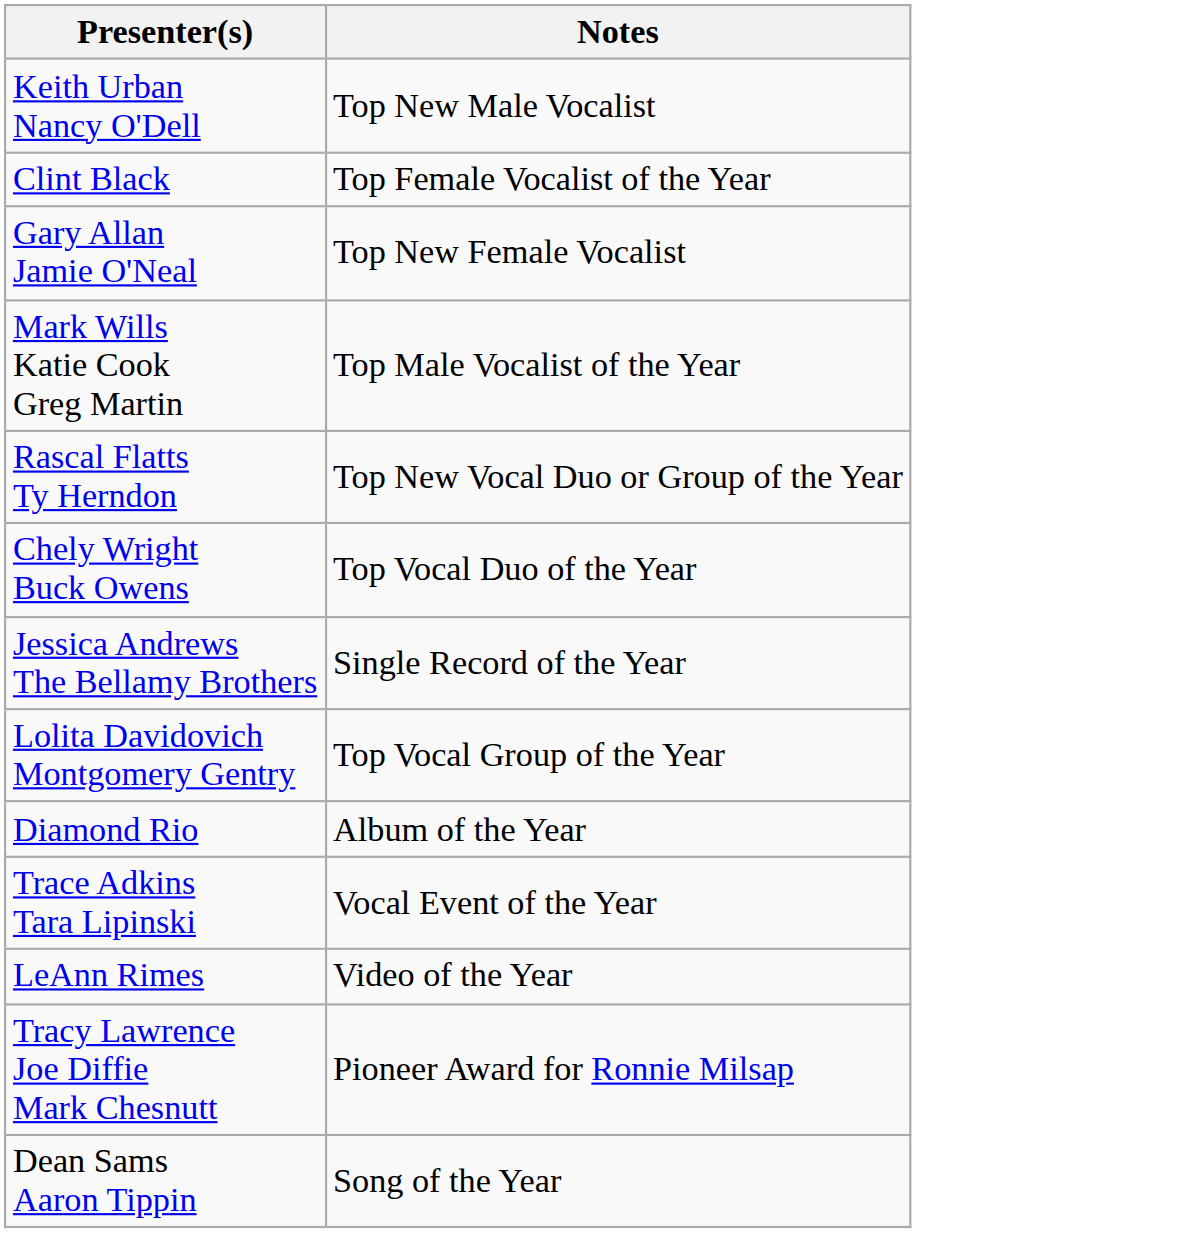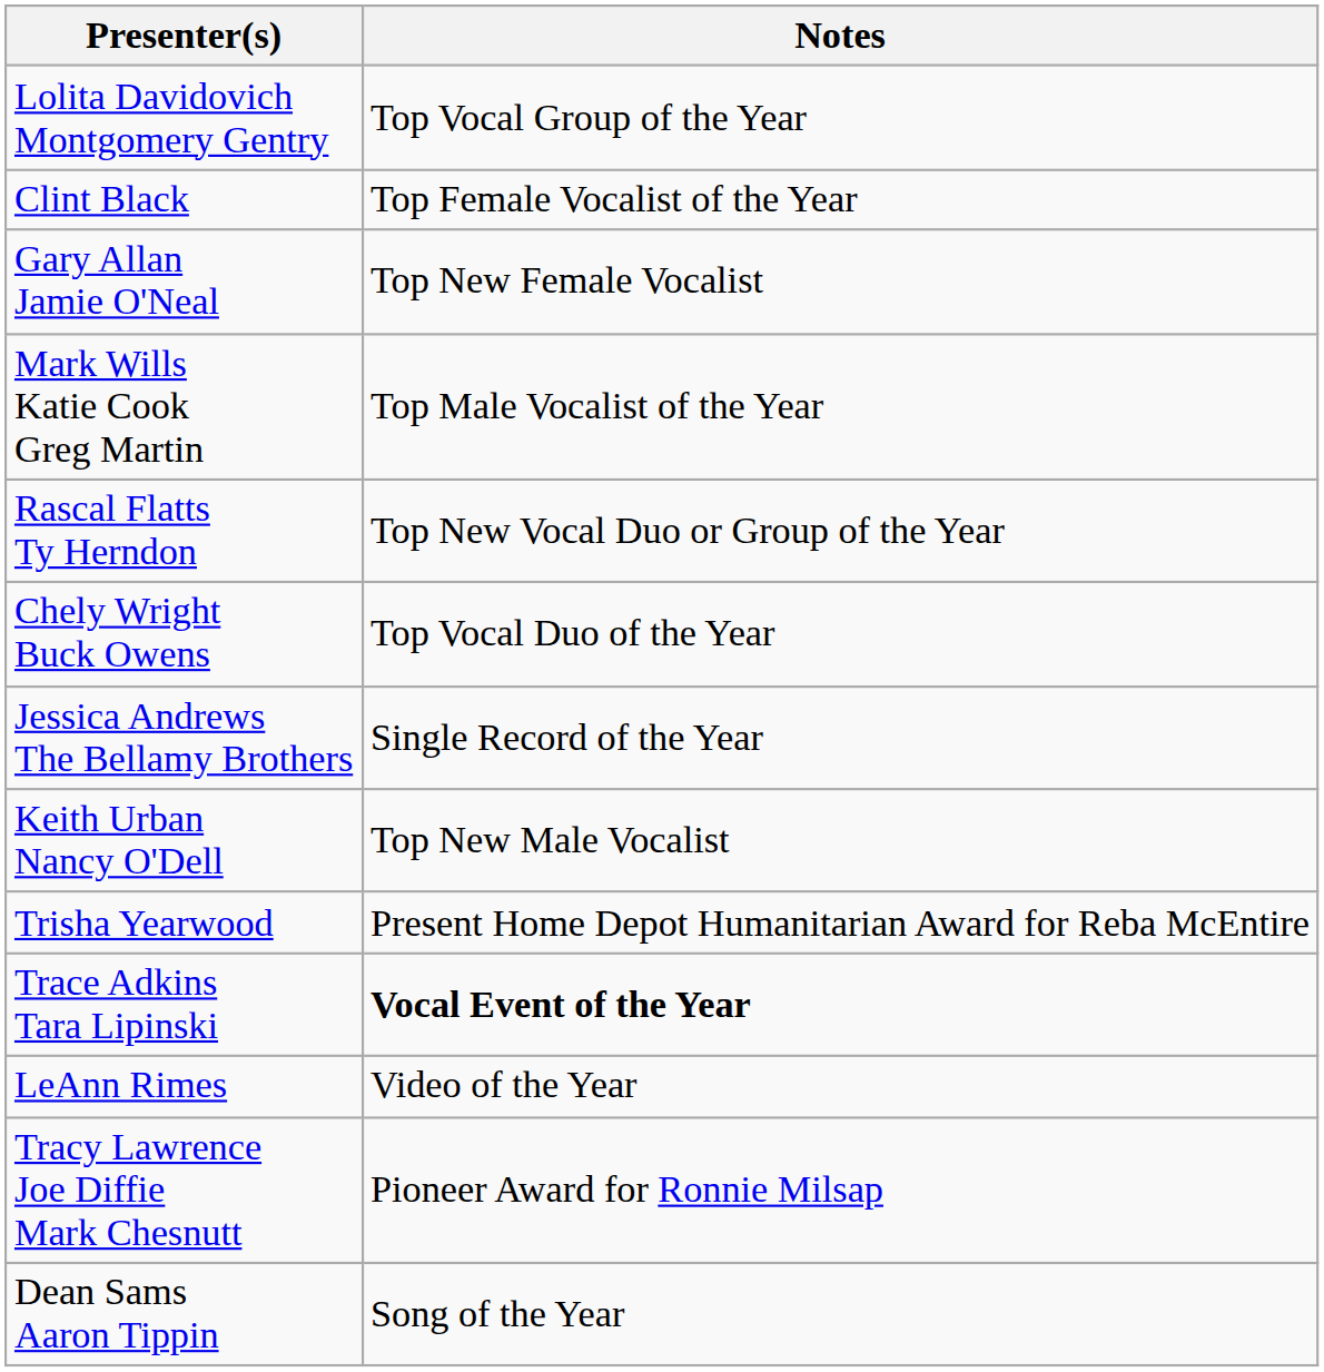 <table class="wikitable">
 <tr>
 <th>Presenter(s)</th>
 <th>Notes</th>
 </tr>
 <tr>
-<td><a href='#'>Keith Urban</a><br><a href='#'>Nancy O'Dell</a></td>
-<td>Top New Male Vocalist</td>
+<td><a href='#'>Lolita Davidovich</a><br><a href='#'>Montgomery Gentry</a></td>
+<td>Top Vocal Group of the Year</td>
 </tr>
 <tr>
 <td><a href='#'>Clint Black</a></td>
 <td>Top Female Vocalist of the Year</td>
 </tr>
 <tr>
 <td><a href='#'>Gary Allan</a><br><a href='#'>Jamie O'Neal</a></td>
 <td>Top New Female Vocalist</td>
 </tr>
 <tr>
 <td><a href='#'>Mark Wills</a><br>Katie Cook<br>Greg Martin</td>
 <td>Top Male Vocalist of the Year</td>
 </tr>
 <tr>
 <td><a href='#'>Rascal Flatts</a><br><a href='#'>Ty Herndon</a></td>
 <td>Top New Vocal Duo or Group of the Year</td>
 </tr>
 <tr>
 <td><a href='#'>Chely Wright</a><br><a href='#'>Buck Owens</a></td>
 <td>Top Vocal Duo of the Year</td>
 </tr>
 <tr>
 <td><a href='#'>Jessica Andrews</a><br><a href='#'>The Bellamy Brothers</a></td>
 <td>Single Record of the Year</td>
 </tr>
 <tr>
-<td><a href='#'>Lolita Davidovich</a><br><a href='#'>Montgomery Gentry</a></td>
-<td>Top Vocal Group of the Year</td>
+<td><a href='#'>Keith Urban</a><br><a href='#'>Nancy O'Dell</a></td>
+<td>Top New Male Vocalist</td>
 </tr>
 <tr>
-<td><a href='#'>Diamond Rio</a></td>
-<td>Album of the Year</td>
+<td><a href='#'>Trisha Yearwood</a></td>
+<td>Present Home Depot Humanitarian Award for Reba McEntire</td>
 </tr>
 <tr>
 <td><a href='#'>Trace Adkins</a><br><a href='#'>Tara Lipinski</a></td>
-<td>Vocal Event of the Year</td>
+<td><strong>Vocal Event of the Year</strong></td>
 </tr>
 <tr>
 <td><a href='#'>LeAnn Rimes</a></td>
 <td>Video of the Year</td>
 </tr>
 <tr>
 <td><a href='#'>Tracy Lawrence</a><br><a href='#'>Joe Diffie</a><br><a href='#'>Mark Chesnutt</a></td>
 <td>Pioneer Award for <a href='#'>Ronnie Milsap</a></td>
 </tr>
 <tr>
 <td>Dean Sams<br><a href='#'>Aaron Tippin</a></td>
 <td>Song of the Year</td>
 </tr>
 </table>
